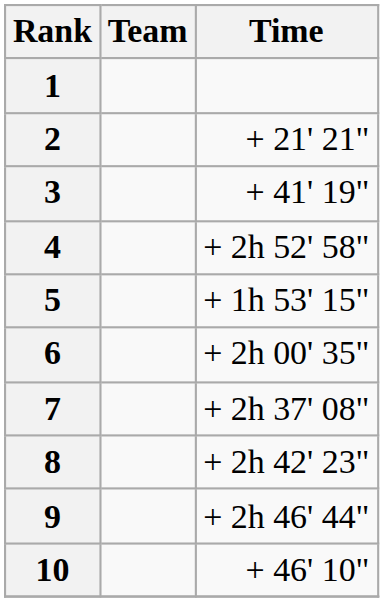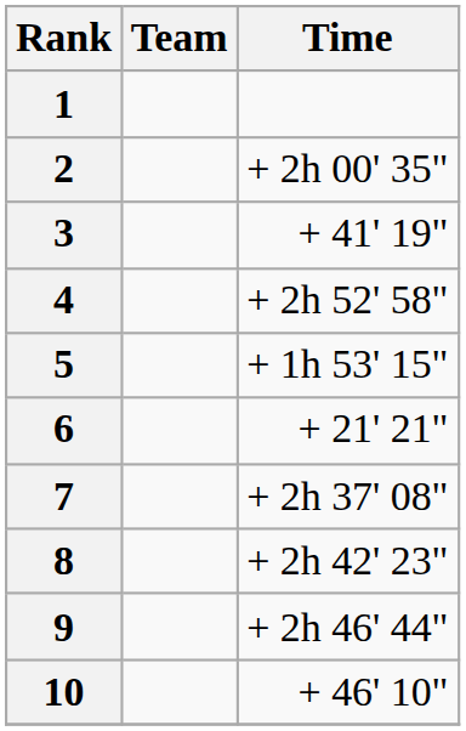 <table class="wikitable">
 <tr>
 <th scope="col">Rank</th>
 <th scope="col">Team</th>
 <th scope="col">Time</th>
 </tr>
 <tr>
 <th scope="row">1</th>
 <td></td>
 <td align="right"></td>
 </tr>
 <tr>
 <th scope=“row”>2</th>
 <td></td>
-<td align="right">+ 21' 21"</td>
+<td align="right">+ 2h 00' 35"</td>
 </tr>
 <tr>
 <th scope=“row”>3</th>
 <td></td>
 <td align="right">+ 41' 19"</td>
 </tr>
 <tr>
 <th scope=“row”>4</th>
 <td></td>
 <td align="right">+ 2h 52' 58"</td>
 </tr>
 <tr>
 <th scope=“row”>5</th>
 <td></td>
 <td align="right">+ 1h 53' 15"</td>
 </tr>
 <tr>
 <th scope=“row”>6</th>
 <td></td>
-<td align="right">+ 2h 00' 35"</td>
+<td align="right">+ 21' 21"</td>
 </tr>
 <tr>
 <th scope=“row”>7</th>
 <td></td>
 <td align="right">+ 2h 37' 08"</td>
 </tr>
 <tr>
 <th scope=“row”>8</th>
 <td></td>
 <td align="right">+ 2h 42' 23"</td>
 </tr>
 <tr>
 <th scope=“row”>9</th>
 <td></td>
 <td align="right">+ 2h 46' 44"</td>
 </tr>
 <tr>
 <th scope=“row”>10</th>
 <td></td>
 <td align="right">+ 46' 10"</td>
 </tr>
 <tr>
 </tr>
 </table>
